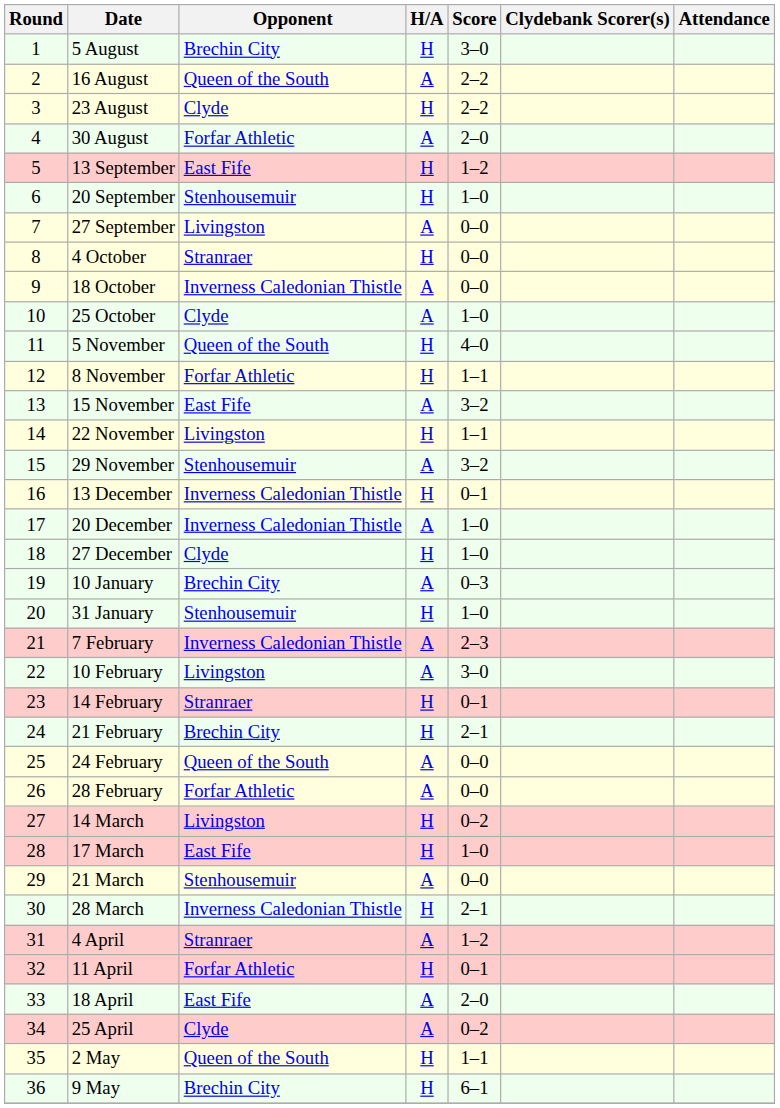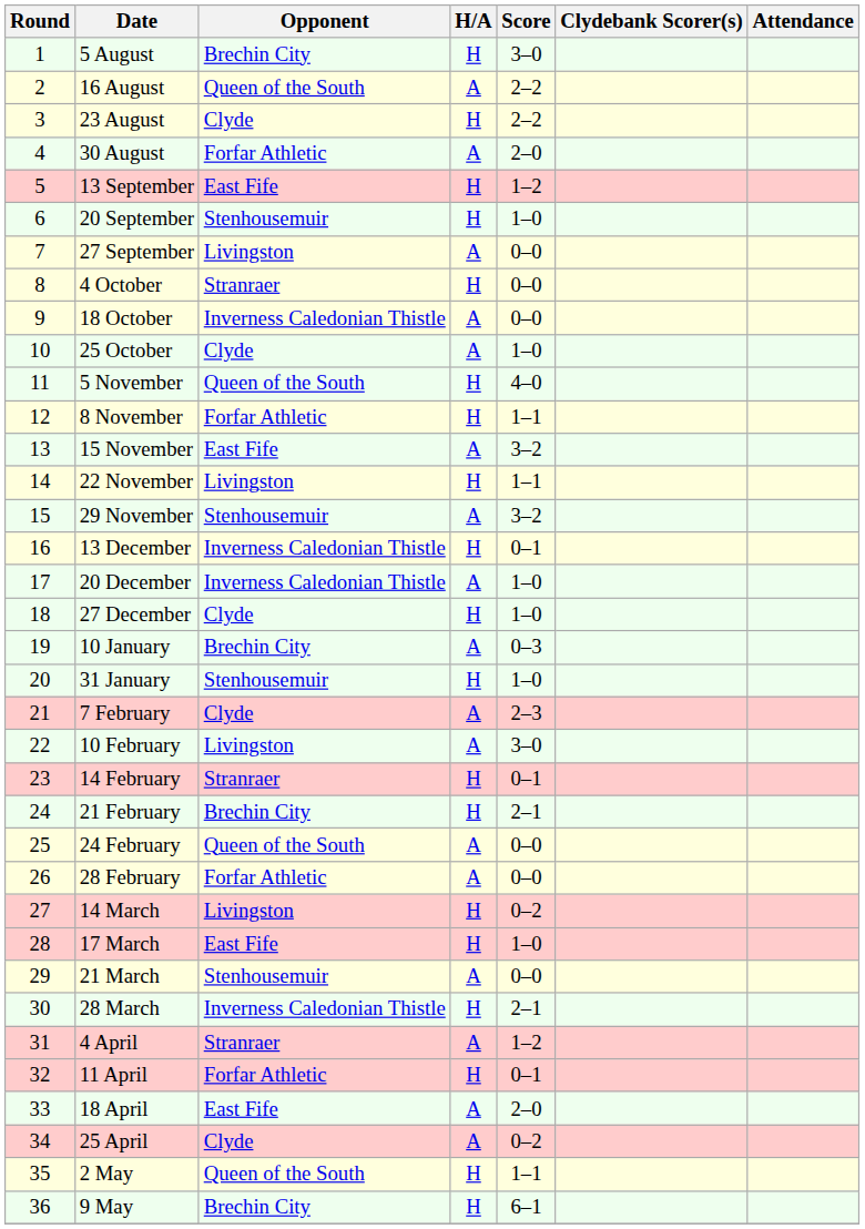 <table class="wikitable" style="text-align:center">
 <tr>
 <th>Round</th>
 <th>Date</th>
 <th>Opponent</th>
 <th>H/A</th>
 <th>Score</th>
 <th>Clydebank Scorer(s)</th>
 <th>Attendance</th>
 </tr>
 <tr bgcolor=#EEFFEE>
 <td>1</td>
 <td align=left>5 August</td>
 <td align=left><a href='#'>Brechin City</a></td>
 <td><a href='#'>H</a></td>
 <td>3–0</td>
 <td align=left></td>
 <td></td>
 </tr>
 <tr bgcolor=#FFFFDD>
 <td>2</td>
 <td align=left>16 August</td>
 <td align=left><a href='#'>Queen of the South</a></td>
 <td><a href='#'>A</a></td>
 <td>2–2</td>
 <td align=left></td>
 <td></td>
 </tr>
 <tr bgcolor=#FFFFDD>
 <td>3</td>
 <td align=left>23 August</td>
 <td align=left><a href='#'>Clyde</a></td>
 <td><a href='#'>H</a></td>
 <td>2–2</td>
 <td align=left></td>
 <td></td>
 </tr>
 <tr bgcolor=#EEFFEE>
 <td>4</td>
 <td align=left>30 August</td>
 <td align=left><a href='#'>Forfar Athletic</a></td>
 <td><a href='#'>A</a></td>
 <td>2–0</td>
 <td align=left></td>
 <td></td>
 </tr>
 <tr bgcolor=#FFCCCC>
 <td>5</td>
 <td align=left>13 September</td>
 <td align=left><a href='#'>East Fife</a></td>
 <td><a href='#'>H</a></td>
 <td>1–2</td>
 <td align=left></td>
 <td></td>
 </tr>
 <tr bgcolor=#EEFFEE>
 <td>6</td>
 <td align=left>20 September</td>
 <td align=left><a href='#'>Stenhousemuir</a></td>
 <td><a href='#'>H</a></td>
 <td>1–0</td>
 <td align=left></td>
 <td></td>
 </tr>
 <tr bgcolor=#FFFFDD>
 <td>7</td>
 <td align=left>27 September</td>
 <td align=left><a href='#'>Livingston</a></td>
 <td><a href='#'>A</a></td>
 <td>0–0</td>
 <td align=left></td>
 <td></td>
 </tr>
 <tr bgcolor=#FFFFDD>
 <td>8</td>
 <td align=left>4 October</td>
 <td align=left><a href='#'>Stranraer</a></td>
 <td><a href='#'>H</a></td>
 <td>0–0</td>
 <td align=left></td>
 <td></td>
 </tr>
 <tr bgcolor=#FFFFDD>
 <td>9</td>
 <td align=left>18 October</td>
 <td align=left><a href='#'>Inverness Caledonian Thistle</a></td>
 <td><a href='#'>A</a></td>
 <td>0–0</td>
 <td align=left></td>
 <td></td>
 </tr>
 <tr bgcolor=#EEFFEE>
 <td>10</td>
 <td align=left>25 October</td>
 <td align=left><a href='#'>Clyde</a></td>
 <td><a href='#'>A</a></td>
 <td>1–0</td>
 <td align=left></td>
 <td></td>
 </tr>
 <tr bgcolor=#EEFFEE>
 <td>11</td>
 <td align=left>5 November</td>
 <td align=left><a href='#'>Queen of the South</a></td>
 <td><a href='#'>H</a></td>
 <td>4–0</td>
 <td align=left></td>
 <td></td>
 </tr>
 <tr bgcolor=#FFFFDD>
 <td>12</td>
 <td align=left>8 November</td>
 <td align=left><a href='#'>Forfar Athletic</a></td>
 <td><a href='#'>H</a></td>
 <td>1–1</td>
 <td align=left></td>
 <td></td>
 </tr>
 <tr bgcolor=#EEFFEE>
 <td>13</td>
 <td align=left>15 November</td>
 <td align=left><a href='#'>East Fife</a></td>
 <td><a href='#'>A</a></td>
 <td>3–2</td>
 <td align=left></td>
 <td></td>
 </tr>
 <tr bgcolor=#FFFFDD>
 <td>14</td>
 <td align=left>22 November</td>
 <td align=left><a href='#'>Livingston</a></td>
 <td><a href='#'>H</a></td>
 <td>1–1</td>
 <td align=left></td>
 <td></td>
 </tr>
 <tr bgcolor=#EEFFEE>
 <td>15</td>
 <td align=left>29 November</td>
 <td align=left><a href='#'>Stenhousemuir</a></td>
 <td><a href='#'>A</a></td>
 <td>3–2</td>
 <td align=left></td>
 <td></td>
 </tr>
 <tr bgcolor=#FFFFDD>
 <td>16</td>
 <td align=left>13 December</td>
 <td align=left><a href='#'>Inverness Caledonian Thistle</a></td>
 <td><a href='#'>H</a></td>
 <td>0–1</td>
 <td align=left></td>
 <td></td>
 </tr>
 <tr bgcolor=#EEFFEE>
 <td>17</td>
 <td align=left>20 December</td>
 <td align=left><a href='#'>Inverness Caledonian Thistle</a></td>
 <td><a href='#'>A</a></td>
 <td>1–0</td>
 <td align=left></td>
 <td></td>
 </tr>
 <tr bgcolor=#EEFFEE>
 <td>18</td>
 <td align=left>27 December</td>
 <td align=left><a href='#'>Clyde</a></td>
 <td><a href='#'>H</a></td>
 <td>1–0</td>
 <td align=left></td>
 <td></td>
 </tr>
 <tr bgcolor=#EEFFEE>
 <td>19</td>
 <td align=left>10 January</td>
 <td align=left><a href='#'>Brechin City</a></td>
 <td><a href='#'>A</a></td>
 <td>0–3</td>
 <td align=left></td>
 <td></td>
 </tr>
 <tr bgcolor=#EEFFEE>
 <td>20</td>
 <td align=left>31 January</td>
 <td align=left><a href='#'>Stenhousemuir</a></td>
 <td><a href='#'>H</a></td>
 <td>1–0</td>
 <td align=left></td>
 <td></td>
 </tr>
 <tr bgcolor=#FFCCCC>
 <td>21</td>
 <td align=left>7 February</td>
-<td align=left><a href='#'>Inverness Caledonian Thistle</a></td>
+<td align=left><a href='#'>Clyde</a></td>
 <td><a href='#'>A</a></td>
 <td>2–3</td>
 <td align=left></td>
 <td></td>
 </tr>
 <tr bgcolor=#EEFFEE>
 <td>22</td>
 <td align=left>10 February</td>
 <td align=left><a href='#'>Livingston</a></td>
 <td><a href='#'>A</a></td>
 <td>3–0</td>
 <td align=left></td>
 <td></td>
 </tr>
 <tr bgcolor=#FFCCCC>
 <td>23</td>
 <td align=left>14 February</td>
 <td align=left><a href='#'>Stranraer</a></td>
 <td><a href='#'>H</a></td>
 <td>0–1</td>
 <td align=left></td>
 <td></td>
 </tr>
 <tr bgcolor=#EEFFEE>
 <td>24</td>
 <td align=left>21 February</td>
 <td align=left><a href='#'>Brechin City</a></td>
 <td><a href='#'>H</a></td>
 <td>2–1</td>
 <td align=left></td>
 <td></td>
 </tr>
 <tr bgcolor=#FFFFDD>
 <td>25</td>
 <td align=left>24 February</td>
 <td align=left><a href='#'>Queen of the South</a></td>
 <td><a href='#'>A</a></td>
 <td>0–0</td>
 <td align=left></td>
 <td></td>
 </tr>
 <tr bgcolor=#FFFFDD>
 <td>26</td>
 <td align=left>28 February</td>
 <td align=left><a href='#'>Forfar Athletic</a></td>
 <td><a href='#'>A</a></td>
 <td>0–0</td>
 <td align=left></td>
 <td></td>
 </tr>
 <tr bgcolor=#FFCCCC>
 <td>27</td>
 <td align=left>14 March</td>
 <td align=left><a href='#'>Livingston</a></td>
 <td><a href='#'>H</a></td>
 <td>0–2</td>
 <td align=left></td>
 <td></td>
 </tr>
 <tr bgcolor=#FFCCCC>
 <td>28</td>
 <td align=left>17 March</td>
 <td align=left><a href='#'>East Fife</a></td>
 <td><a href='#'>H</a></td>
 <td>1–0</td>
 <td align=left></td>
 <td></td>
 </tr>
 <tr bgcolor=#FFFFDD>
 <td>29</td>
 <td align=left>21 March</td>
 <td align=left><a href='#'>Stenhousemuir</a></td>
 <td><a href='#'>A</a></td>
 <td>0–0</td>
 <td align=left></td>
 <td></td>
 </tr>
 <tr bgcolor=#EEFFEE>
 <td>30</td>
 <td align=left>28 March</td>
 <td align=left><a href='#'>Inverness Caledonian Thistle</a></td>
 <td><a href='#'>H</a></td>
 <td>2–1</td>
 <td align=left></td>
 <td></td>
 </tr>
 <tr bgcolor=#FFCCCC>
 <td>31</td>
 <td align=left>4 April</td>
 <td align=left><a href='#'>Stranraer</a></td>
 <td><a href='#'>A</a></td>
 <td>1–2</td>
 <td align=left></td>
 <td></td>
 </tr>
 <tr bgcolor=#FFCCCC>
 <td>32</td>
 <td align=left>11 April</td>
 <td align=left><a href='#'>Forfar Athletic</a></td>
 <td><a href='#'>H</a></td>
 <td>0–1</td>
 <td align=left></td>
 <td></td>
 </tr>
 <tr bgcolor=#EEFFEE>
 <td>33</td>
 <td align=left>18 April</td>
 <td align=left><a href='#'>East Fife</a></td>
 <td><a href='#'>A</a></td>
 <td>2–0</td>
 <td align=left></td>
 <td></td>
 </tr>
 <tr bgcolor=#FFCCCC>
 <td>34</td>
 <td align=left>25 April</td>
 <td align=left><a href='#'>Clyde</a></td>
 <td><a href='#'>A</a></td>
 <td>0–2</td>
 <td align=left></td>
 <td></td>
 </tr>
 <tr bgcolor=#FFFFDD>
 <td>35</td>
 <td align=left>2 May</td>
 <td align=left><a href='#'>Queen of the South</a></td>
 <td><a href='#'>H</a></td>
 <td>1–1</td>
 <td align=left></td>
 <td></td>
 </tr>
 <tr bgcolor=#EEFFEE>
 <td>36</td>
 <td align=left>9 May</td>
 <td align=left><a href='#'>Brechin City</a></td>
 <td><a href='#'>H</a></td>
 <td>6–1</td>
 <td align=left></td>
 <td></td>
 </tr>
 <tr>
 </tr>
 </table>
